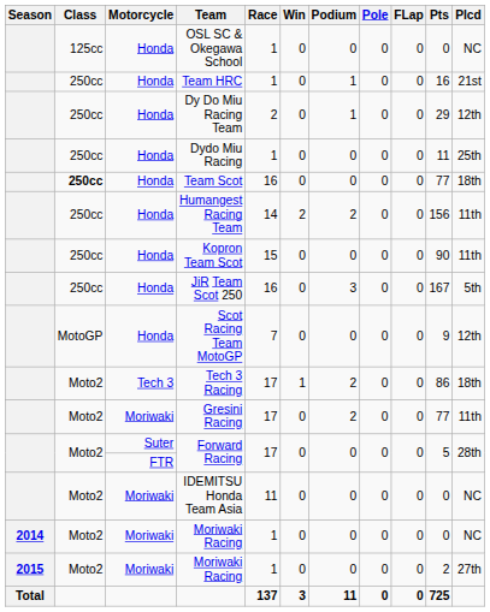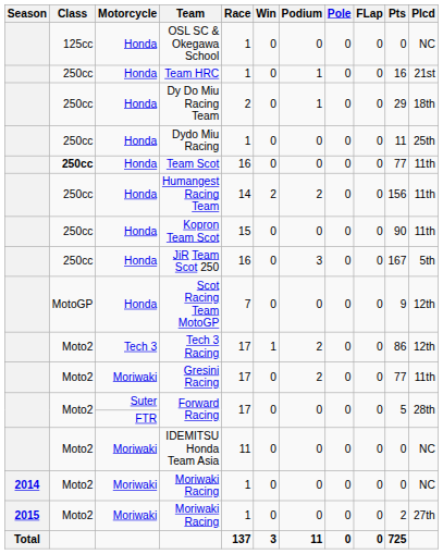 <table class="wikitable">
 <tr>
 <th>Season</th>
 <th>Class</th>
 <th>Motorcycle</th>
 <th>Team</th>
 <th>Race</th>
 <th>Win</th>
 <th>Podium</th>
 <th><a href='#'>Pole</a></th>
 <th>FLap</th>
 <th>Pts</th>
 <th>Plcd</th>
 </tr>
 <tr align="right">
 <th></th>
 <td>125cc</td>
 <td><a href='#'>Honda</a></td>
 <td>OSL SC & Okegawa School</td>
 <td>1</td>
 <td>0</td>
 <td>0</td>
 <td>0</td>
 <td>0</td>
 <td>0</td>
 <td>NC</td>
 </tr>
 <tr align="right">
 <th></th>
 <td>250cc</td>
 <td><a href='#'>Honda</a></td>
 <td><a href='#'>Team HRC</a></td>
 <td>1</td>
 <td>0</td>
 <td>1</td>
 <td>0</td>
 <td>0</td>
 <td>16</td>
 <td>21st</td>
 </tr>
 <tr align="right">
 <th></th>
 <td>250cc</td>
 <td><a href='#'>Honda</a></td>
 <td>Dy Do Miu Racing Team</td>
 <td>2</td>
 <td>0</td>
 <td>1</td>
 <td>0</td>
 <td>0</td>
 <td>29</td>
-<td>12th</td>
+<td>18th</td>
 </tr>
 <tr align="right">
 <th></th>
 <td>250cc</td>
 <td><a href='#'>Honda</a></td>
 <td>Dydo Miu Racing</td>
 <td>1</td>
 <td>0</td>
 <td>0</td>
 <td>0</td>
 <td>0</td>
 <td>11</td>
 <td>25th</td>
 </tr>
 <tr align="right">
 <th></th>
 <td><strong>250cc</strong></td>
 <td><a href='#'>Honda</a></td>
 <td><a href='#'>Team Scot</a></td>
 <td>16</td>
 <td>0</td>
 <td>0</td>
 <td>0</td>
 <td>0</td>
 <td>77</td>
-<td>18th</td>
+<td>11th</td>
 </tr>
 <tr align="right">
 <th></th>
 <td>250cc</td>
 <td><a href='#'>Honda</a></td>
 <td><a href='#'>Humangest Racing Team</a></td>
 <td>14</td>
 <td>2</td>
 <td>2</td>
 <td>0</td>
 <td>0</td>
 <td>156</td>
 <td>11th</td>
 </tr>
 <tr align="right">
 <th></th>
 <td>250cc</td>
 <td><a href='#'>Honda</a></td>
 <td><a href='#'>Kopron Team Scot</a></td>
 <td>15</td>
 <td>0</td>
 <td>0</td>
 <td>0</td>
 <td>0</td>
 <td>90</td>
 <td>11th</td>
 </tr>
 <tr align="right">
 <th></th>
 <td>250cc</td>
 <td><a href='#'>Honda</a></td>
 <td><a href='#'>JiR</a> <a href='#'>Team Scot</a> 250</td>
 <td>16</td>
 <td>0</td>
 <td>3</td>
 <td>0</td>
 <td>0</td>
 <td>167</td>
 <td>5th</td>
 </tr>
 <tr align="right">
 <th></th>
 <td>MotoGP</td>
 <td><a href='#'>Honda</a></td>
 <td><a href='#'>Scot Racing Team MotoGP</a></td>
 <td>7</td>
 <td>0</td>
 <td>0</td>
 <td>0</td>
 <td>0</td>
 <td>9</td>
 <td>12th</td>
 </tr>
 <tr align="right">
 <th></th>
 <td>Moto2</td>
 <td><a href='#'>Tech 3</a></td>
 <td><a href='#'>Tech 3 Racing</a></td>
 <td>17</td>
 <td>1</td>
 <td>2</td>
 <td>0</td>
 <td>0</td>
 <td>86</td>
-<td>18th</td>
+<td>12th</td>
 </tr>
 <tr align="right">
 <th></th>
 <td>Moto2</td>
 <td><a href='#'>Moriwaki</a></td>
 <td><a href='#'>Gresini Racing</a></td>
 <td>17</td>
 <td>0</td>
 <td>2</td>
 <td>0</td>
 <td>0</td>
 <td>77</td>
 <td>11th</td>
 </tr>
 <tr align="right">
 <th rowspan=2></th>
 <td rowspan=2>Moto2</td>
 <td><a href='#'>Suter</a></td>
 <td rowspan=2><a href='#'>Forward Racing</a></td>
 <td rowspan=2>17</td>
 <td rowspan=2>0</td>
 <td rowspan=2>0</td>
 <td rowspan=2>0</td>
 <td rowspan=2>0</td>
 <td rowspan=2>5</td>
 <td rowspan=2>28th</td>
 </tr>
 <tr align="right">
 <td><a href='#'>FTR</a></td>
 </tr>
 <tr align="right">
 <th></th>
 <td>Moto2</td>
 <td><a href='#'>Moriwaki</a></td>
 <td>IDEMITSU Honda Team Asia</td>
 <td>11</td>
 <td>0</td>
 <td>0</td>
 <td>0</td>
 <td>0</td>
 <td>0</td>
 <td>NC</td>
 </tr>
 <tr align="right">
 <th><a href='#'>2014</a></th>
 <td>Moto2</td>
 <td><a href='#'>Moriwaki</a></td>
 <td><a href='#'>Moriwaki Racing</a></td>
 <td>1</td>
 <td>0</td>
 <td>0</td>
 <td>0</td>
 <td>0</td>
 <td>0</td>
 <td>NC</td>
 </tr>
 <tr align="right">
 <th><a href='#'>2015</a></th>
 <td>Moto2</td>
 <td><a href='#'>Moriwaki</a></td>
 <td><a href='#'>Moriwaki Racing</a></td>
 <td>1</td>
 <td>0</td>
 <td>0</td>
 <td>0</td>
 <td>0</td>
 <td>2</td>
 <td>27th</td>
 </tr>
 <tr align="right">
 <th>Total</th>
 <td></td>
 <td></td>
 <td></td>
 <td><strong>137</strong></td>
 <td><strong>3</strong></td>
 <td><strong>11</strong></td>
 <td><strong>0</strong></td>
 <td><strong>0</strong></td>
 <td><strong>725</strong></td>
 <td></td>
 </tr>
 </table>
